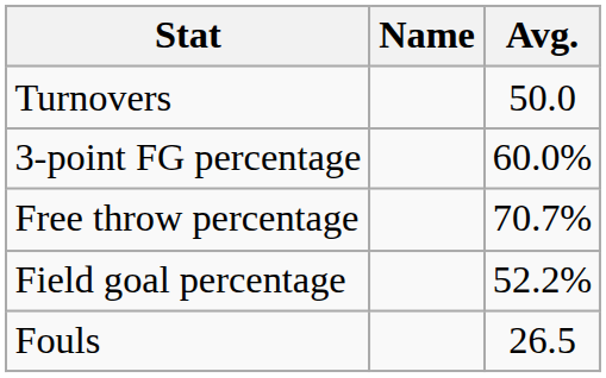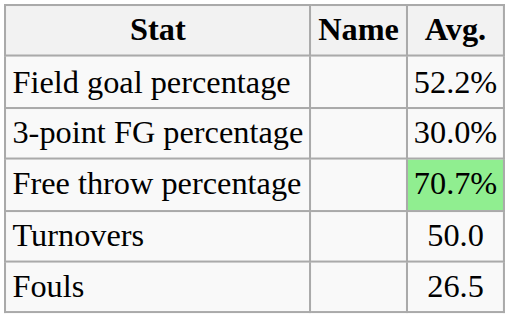 <table class=wikitable>
 <tr>
 <th>Stat</th>
 <th>Name</th>
 <th>Avg.</th>
 </tr>
 <tr>
-<td>Turnovers</td>
+<td>Field goal percentage</td>
 <td></td>
-<td align=center>50.0</td>
+<td align=center>52.2%</td>
 </tr>
 <tr>
 <td>3-point FG percentage</td>
 <td></td>
-<td align=center>60.0%</td>
+<td align=center>30.0%</td>
 </tr>
 <tr>
 <td>Free throw percentage</td>
 <td></td>
-<td align=center>70.7%</td>
+<td align=center style="background: lightgreen;">70.7%</td>
 </tr>
 <tr>
-<td>Field goal percentage</td>
+<td>Turnovers</td>
 <td></td>
-<td align=center>52.2%</td>
+<td align=center>50.0</td>
 </tr>
 <tr>
 <td>Fouls</td>
 <td></td>
 <td align=center>26.5</td>
 </tr>
 </table>
